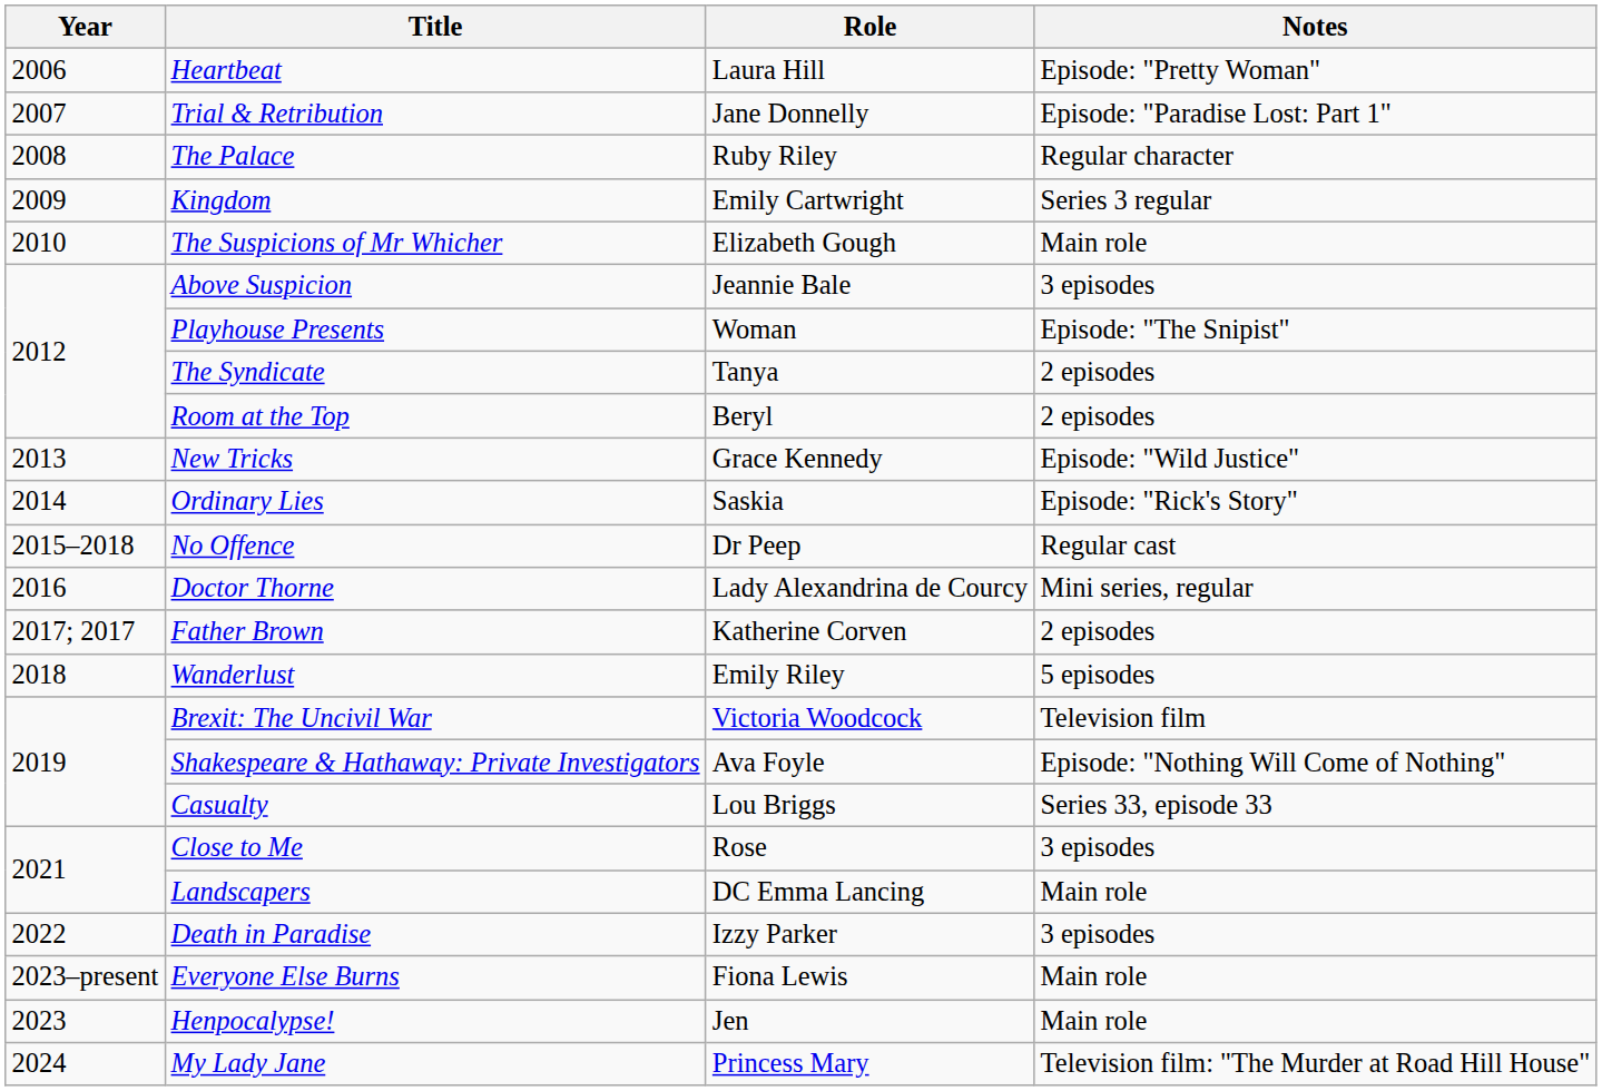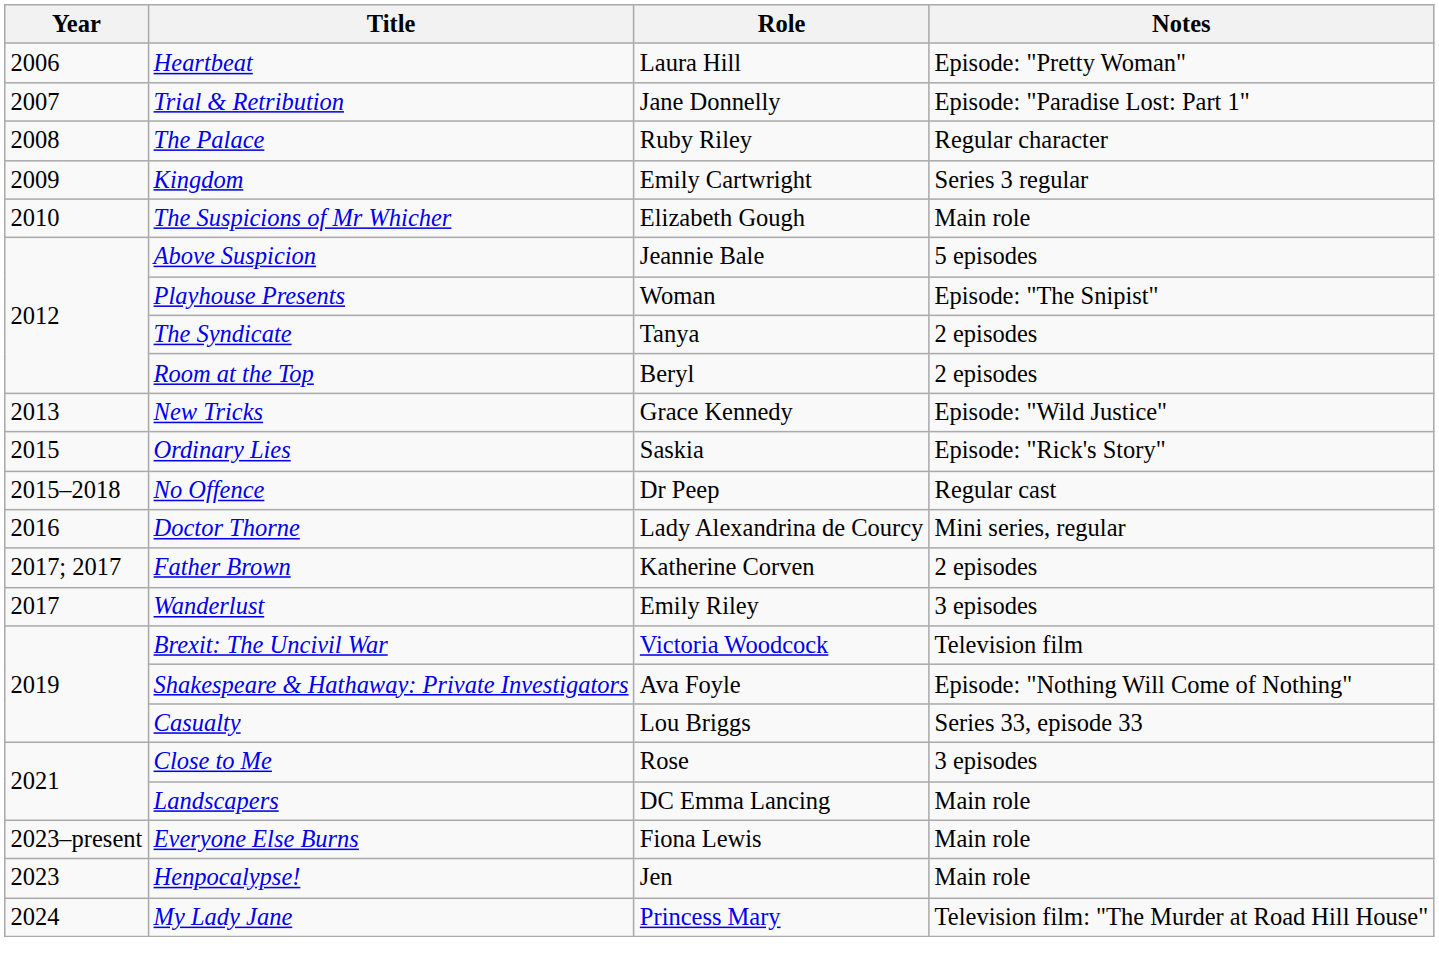 <table class="wikitable">
 <tr>
 <th>Year</th>
 <th>Title</th>
 <th>Role</th>
 <th>Notes</th>
 </tr>
 <tr>
 <td>2006</td>
 <td><em><a href='#'>Heartbeat</a></em></td>
 <td>Laura Hill</td>
 <td>Episode: "Pretty Woman"</td>
 </tr>
 <tr>
 <td>2007</td>
 <td><em><a href='#'>Trial & Retribution</a></em></td>
 <td>Jane Donnelly</td>
 <td>Episode: "Paradise Lost: Part 1"</td>
 </tr>
 <tr>
 <td>2008</td>
 <td><em><a href='#'>The Palace</a></em></td>
 <td>Ruby Riley</td>
 <td>Regular character</td>
 </tr>
 <tr>
 <td>2009</td>
 <td><em><a href='#'>Kingdom</a></em></td>
 <td>Emily Cartwright</td>
 <td>Series 3 regular</td>
 </tr>
 <tr>
 <td>2010</td>
 <td><em><a href='#'>The Suspicions of Mr Whicher</a></em></td>
 <td>Elizabeth Gough</td>
 <td>Main role</td>
 </tr>
 <tr>
 <td rowspan="4">2012</td>
 <td><em><a href='#'>Above Suspicion</a></em></td>
 <td>Jeannie Bale</td>
-<td>3 episodes</td>
+<td>5 episodes</td>
 </tr>
 <tr>
 <td><em><a href='#'>Playhouse Presents</a></em></td>
 <td>Woman</td>
 <td>Episode: "The Snipist"</td>
 </tr>
 <tr>
 <td><em><a href='#'>The Syndicate</a></em></td>
 <td>Tanya</td>
 <td>2 episodes</td>
 </tr>
 <tr>
 <td><em><a href='#'>Room at the Top</a></em></td>
 <td>Beryl</td>
 <td>2 episodes</td>
 </tr>
 <tr>
 <td>2013</td>
 <td><em><a href='#'>New Tricks</a></em></td>
 <td>Grace Kennedy</td>
 <td>Episode: "Wild Justice"</td>
 </tr>
 <tr>
-<td>2014</td>
+<td>2015</td>
 <td><em><a href='#'>Ordinary Lies</a></em></td>
 <td>Saskia</td>
 <td>Episode: "Rick's Story"</td>
 </tr>
 <tr>
 <td>2015–2018</td>
 <td><em><a href='#'>No Offence</a></em></td>
 <td>Dr Peep</td>
 <td>Regular cast</td>
 </tr>
 <tr>
 <td>2016</td>
 <td><em><a href='#'>Doctor Thorne</a></em></td>
 <td>Lady Alexandrina de Courcy</td>
 <td>Mini series, regular</td>
 </tr>
 <tr>
 <td>2017; 2017</td>
 <td><em><a href='#'>Father Brown</a></em></td>
 <td>Katherine Corven</td>
 <td>2 episodes</td>
 </tr>
 <tr>
-<td>2018</td>
+<td>2017</td>
 <td><em><a href='#'>Wanderlust</a></em></td>
 <td>Emily Riley</td>
-<td>5 episodes</td>
+<td>3 episodes</td>
 </tr>
 <tr>
 <td rowspan="3">2019</td>
 <td><em><a href='#'>Brexit: The Uncivil War</a></em></td>
 <td><a href='#'>Victoria Woodcock</a></td>
 <td>Television film</td>
 </tr>
 <tr>
 <td><em><a href='#'>Shakespeare & Hathaway: Private Investigators</a></em></td>
 <td>Ava Foyle</td>
 <td>Episode: "Nothing Will Come of Nothing"</td>
 </tr>
 <tr>
 <td><em><a href='#'>Casualty</a></em></td>
 <td>Lou Briggs</td>
 <td>Series 33, episode 33</td>
 </tr>
 <tr>
 <td rowspan="2">2021</td>
 <td><a href='#'><em>Close to Me</em></a></td>
 <td>Rose</td>
 <td>3 episodes</td>
 </tr>
 <tr>
 <td><em><a href='#'>Landscapers</a></em></td>
 <td>DC Emma Lancing</td>
 <td>Main role</td>
 </tr>
 <tr>
-<td>2022</td>
-<td><em><a href='#'>Death in Paradise</a></em></td>
-<td>Izzy Parker</td>
-<td>3 episodes</td>
-</tr>
-<tr>
 <td>2023–present</td>
 <td><em><a href='#'>Everyone Else Burns</a></em></td>
 <td>Fiona Lewis</td>
 <td>Main role</td>
 </tr>
 <tr>
 <td>2023</td>
 <td><em><a href='#'>Henpocalypse!</a></em></td>
 <td>Jen</td>
 <td>Main role</td>
 </tr>
 <tr>
 <td>2024</td>
 <td><em><a href='#'>My Lady Jane</a></em></td>
 <td><a href='#'>Princess Mary</a></td>
 <td>Television film: "The Murder at Road Hill House"</td>
 </tr>
 </table>
